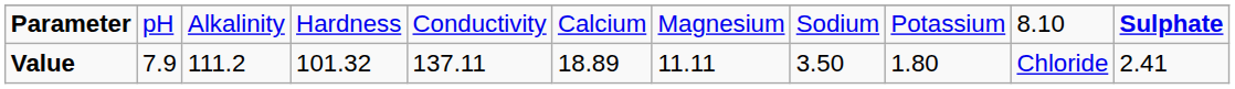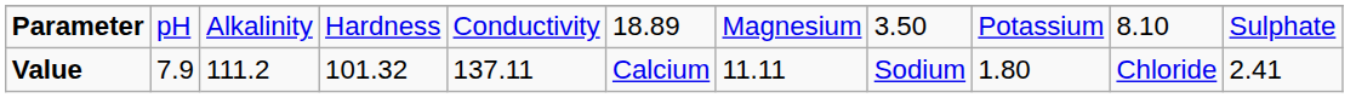 <table class="wikitable">
 <tr>
 </tr>
 <tr>
 <td><strong>Parameter</strong></td>
 <td><a href='#'>pH</a></td>
 <td><a href='#'>Alkalinity</a></td>
 <td><a href='#'>Hardness</a></td>
 <td><a href='#'>Conductivity</a></td>
-<td><a href='#'>Calcium</a></td>
+<td>18.89</td>
 <td><a href='#'>Magnesium</a></td>
-<td><a href='#'>Sodium</a></td>
+<td>3.50</td>
 <td><a href='#'>Potassium</a></td>
 <td>8.10</td>
-<td><strong><a href='#'>Sulphate</a></strong></td>
+<td><a href='#'>Sulphate</a></td>
 </tr>
 <tr>
 <td><strong>Value</strong></td>
 <td>7.9</td>
 <td>111.2</td>
 <td>101.32</td>
 <td>137.11</td>
-<td>18.89</td>
+<td><a href='#'>Calcium</a></td>
 <td>11.11</td>
-<td>3.50</td>
+<td><a href='#'>Sodium</a></td>
 <td>1.80</td>
 <td><a href='#'>Chloride</a></td>
 <td>2.41</td>
 </tr>
 </table>
